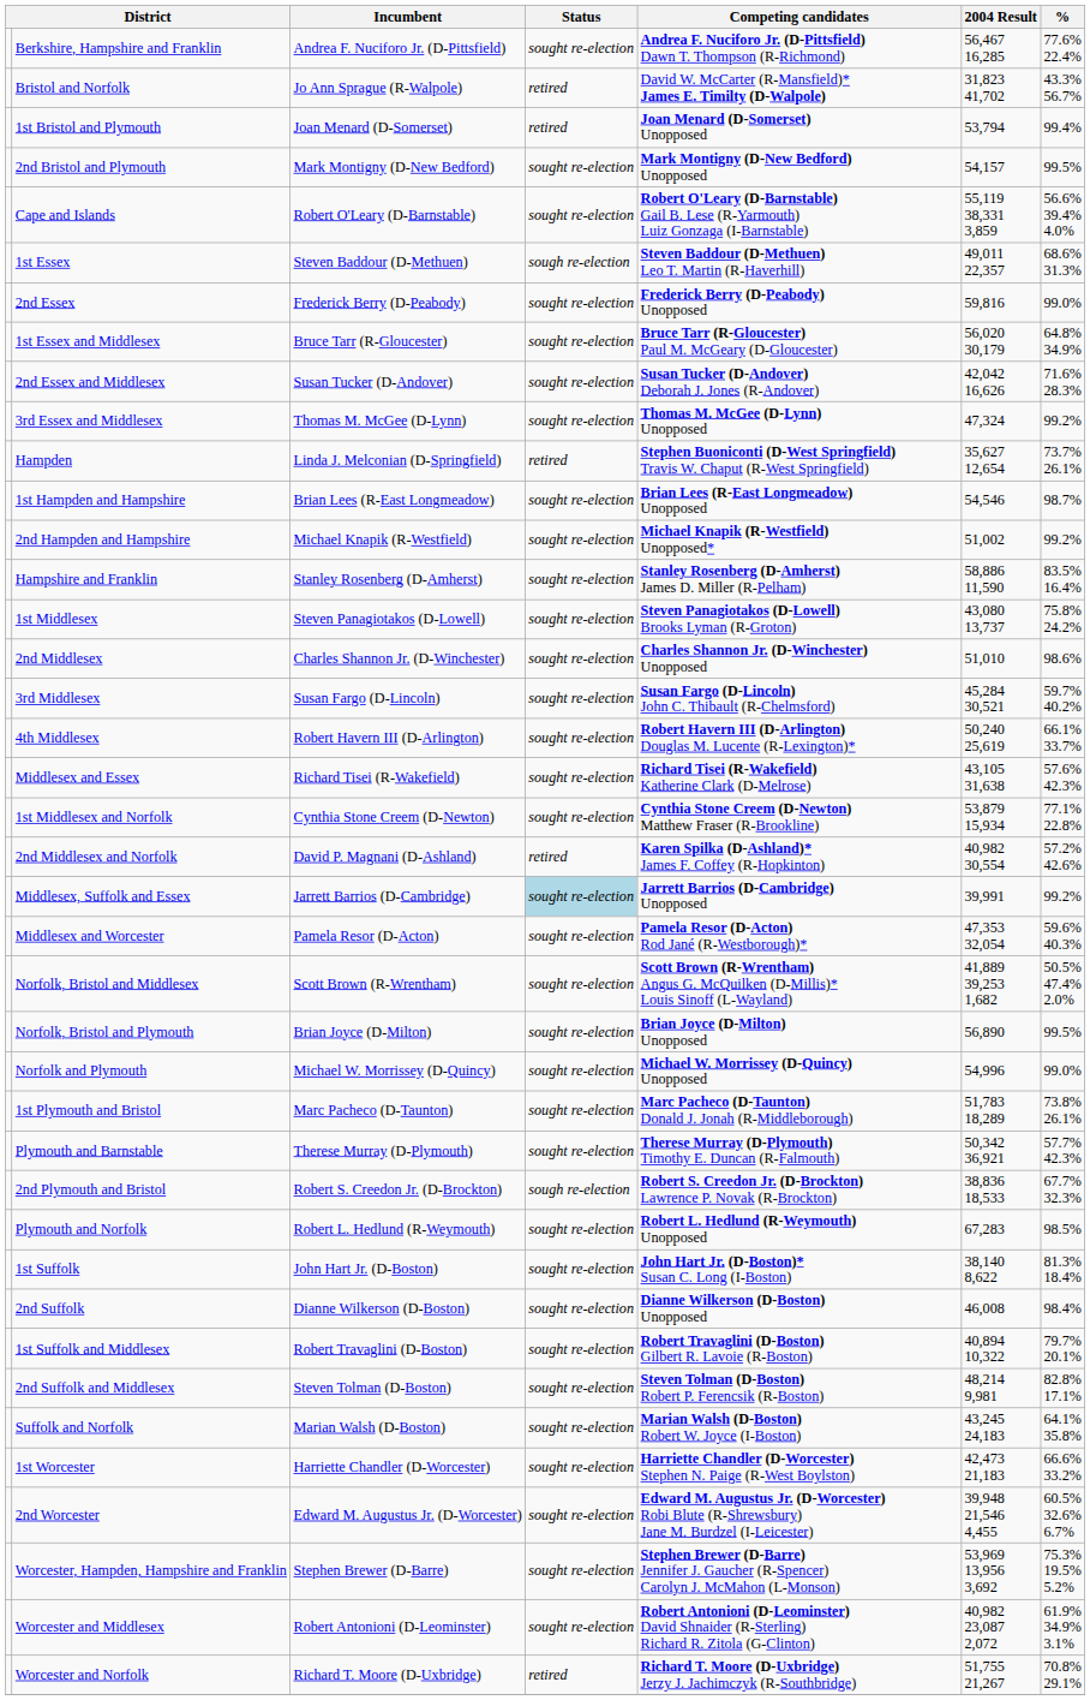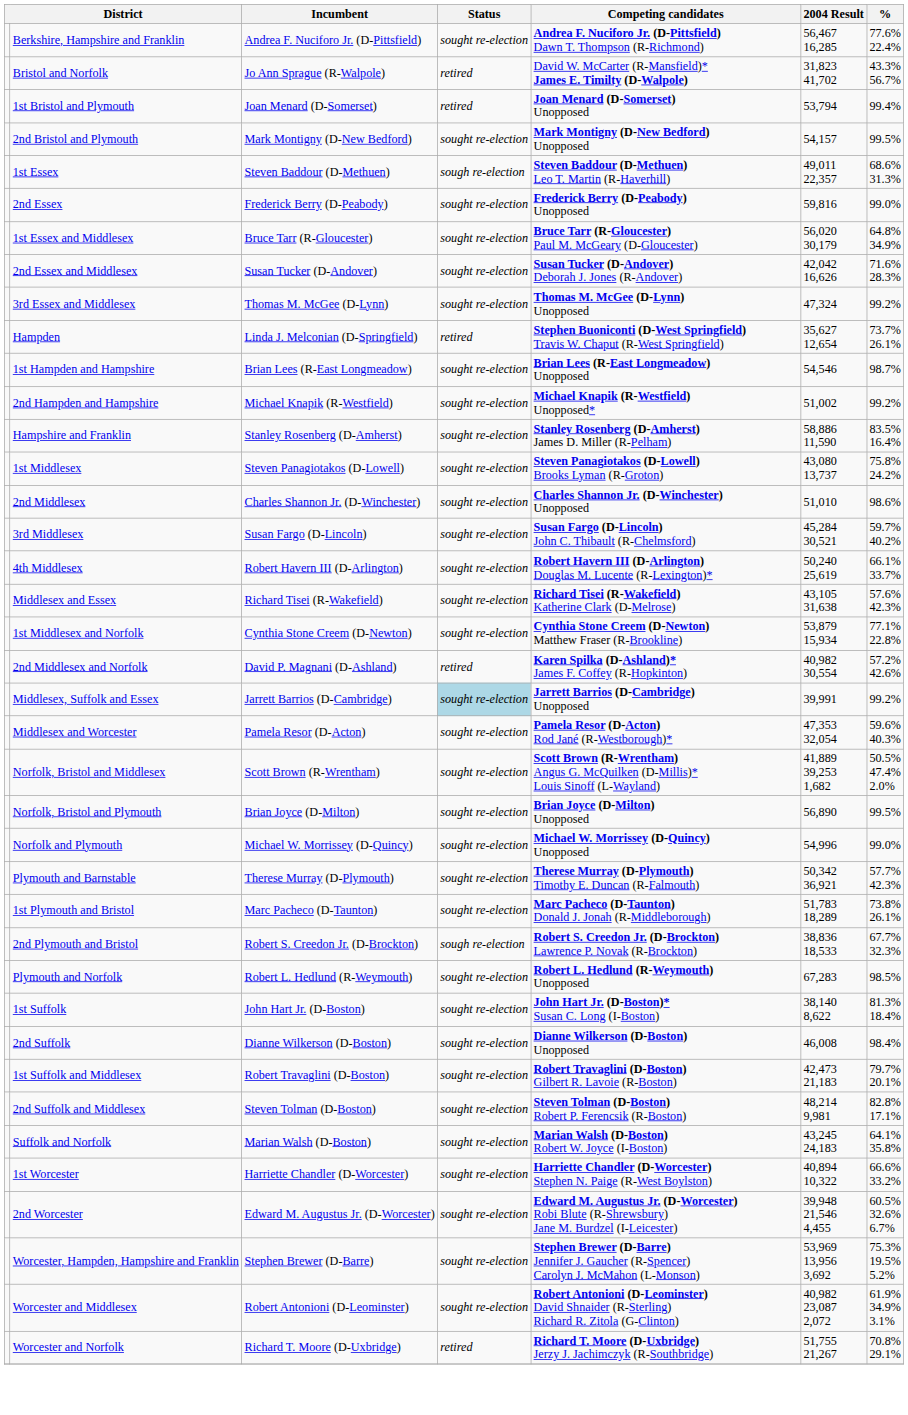 <table class=wikitable>
 <tr>
 <th colspan=2 align=center>District</th>
 <th>Incumbent</th>
 <th>Status</th>
 <th width=30%>Competing candidates</th>
 <th>2004 Result</th>
 <th>%</th>
 </tr>
 <tr>
 <td></td>
 <td><a href='#'>Berkshire, Hampshire and Franklin</a></td>
 <td><a href='#'>Andrea F. Nuciforo Jr.</a> (D-<a href='#'>Pittsfield</a>)</td>
 <td><em>sought re-election</em></td>
 <td><strong><a href='#'>Andrea F. Nuciforo Jr.</a> (D-<a href='#'>Pittsfield</a>)</strong> <br> <a href='#'>Dawn T. Thompson</a> (R-<a href='#'>Richmond</a>)</td>
 <td>56,467<br>16,285</td>
 <td>77.6%<br>22.4%</td>
 </tr>
 <tr>
 <td></td>
 <td><a href='#'>Bristol and Norfolk</a></td>
 <td><a href='#'>Jo Ann Sprague</a> (R-<a href='#'>Walpole</a>)</td>
 <td><em>retired</em></td>
 <td><a href='#'>David W. McCarter</a> (R-<a href='#'>Mansfield</a>)<a href='#'>*</a> <br> <strong><a href='#'>James E. Timilty</a> (D-<a href='#'>Walpole</a>)</strong></td>
 <td>31,823<br>41,702</td>
 <td>43.3%<br>56.7%</td>
 </tr>
 <tr>
 <td></td>
 <td><a href='#'>1st Bristol and Plymouth</a></td>
 <td><a href='#'>Joan Menard</a> (D-<a href='#'>Somerset</a>)</td>
 <td><em>retired</em></td>
 <td><strong><a href='#'>Joan Menard</a> (D-<a href='#'>Somerset</a>)</strong> <br> Unopposed</td>
 <td>53,794</td>
 <td>99.4%</td>
 </tr>
 <tr>
 <td></td>
 <td><a href='#'>2nd Bristol and Plymouth</a></td>
 <td><a href='#'>Mark Montigny</a> (D-<a href='#'>New Bedford</a>)</td>
 <td><em>sought re-election</em></td>
 <td><strong><a href='#'>Mark Montigny</a> (D-<a href='#'>New Bedford</a>)</strong> <br> Unopposed</td>
 <td>54,157</td>
 <td>99.5%</td>
-</tr>
-<tr>
-<td></td>
-<td><a href='#'>Cape and Islands</a></td>
-<td><a href='#'>Robert O'Leary</a> (D-<a href='#'>Barnstable</a>)</td>
-<td><em>sought re-election</em></td>
-<td><strong><a href='#'>Robert O'Leary</a> (D-<a href='#'>Barnstable</a>)</strong> <br> <a href='#'>Gail B. Lese</a> (R-<a href='#'>Yarmouth</a>) <br> <a href='#'>Luiz Gonzaga</a> (I-<a href='#'>Barnstable</a>)</td>
-<td>55,119<br>38,331<br>3,859</td>
-<td>56.6%<br>39.4%<br>4.0%</td>
 </tr>
 <tr>
 <td></td>
 <td><a href='#'>1st Essex</a></td>
 <td><a href='#'>Steven Baddour</a> (D-<a href='#'>Methuen</a>)</td>
 <td><em>sough re-election</em></td>
 <td><strong><a href='#'>Steven Baddour</a> (D-<a href='#'>Methuen</a>)</strong> <br> <a href='#'>Leo T. Martin</a> (R-<a href='#'>Haverhill</a>)</td>
 <td>49,011<br>22,357</td>
 <td>68.6%<br>31.3%</td>
 </tr>
 <tr>
 <td></td>
 <td><a href='#'>2nd Essex</a></td>
 <td><a href='#'>Frederick Berry</a> (D-<a href='#'>Peabody</a>)</td>
 <td><em>sought re-election</em></td>
 <td><strong><a href='#'>Frederick Berry</a> (D-<a href='#'>Peabody</a>)</strong> <br> Unopposed</td>
 <td>59,816</td>
 <td>99.0%</td>
 </tr>
 <tr>
 <td></td>
 <td><a href='#'>1st Essex and Middlesex</a></td>
 <td><a href='#'>Bruce Tarr</a> (R-<a href='#'>Gloucester</a>)</td>
 <td><em>sought re-election</em></td>
 <td><strong><a href='#'>Bruce Tarr</a> (R-<a href='#'>Gloucester</a>)</strong> <br> <a href='#'>Paul M. McGeary</a> (D-<a href='#'>Gloucester</a>)</td>
 <td>56,020<br>30,179</td>
 <td>64.8%<br>34.9%</td>
 </tr>
 <tr>
 <td></td>
 <td><a href='#'>2nd Essex and Middlesex</a></td>
 <td><a href='#'>Susan Tucker</a> (D-<a href='#'>Andover</a>)</td>
 <td><em>sought re-election</em></td>
 <td><strong><a href='#'>Susan Tucker</a> (D-<a href='#'>Andover</a>)</strong> <br> <a href='#'>Deborah J. Jones</a> (R-<a href='#'>Andover</a>)</td>
 <td>42,042<br>16,626</td>
 <td>71.6%<br>28.3%</td>
 </tr>
 <tr>
 <td></td>
 <td><a href='#'>3rd Essex and Middlesex</a></td>
 <td><a href='#'>Thomas M. McGee</a> (D-<a href='#'>Lynn</a>)</td>
 <td><em>sought re-election</em></td>
 <td><strong><a href='#'>Thomas M. McGee</a> (D-<a href='#'>Lynn</a>)</strong> <br> Unopposed</td>
 <td>47,324</td>
 <td>99.2%</td>
 </tr>
 <tr>
 <td></td>
 <td><a href='#'>Hampden</a></td>
 <td><a href='#'>Linda J. Melconian</a> (D-<a href='#'>Springfield</a>)</td>
 <td><em>retired</em></td>
 <td><strong><a href='#'>Stephen Buoniconti</a> (D-<a href='#'>West Springfield</a>)</strong> <br> <a href='#'>Travis W. Chaput</a> (R-<a href='#'>West Springfield</a>)</td>
 <td>35,627<br>12,654</td>
 <td>73.7%<br>26.1%</td>
 </tr>
 <tr>
 <td></td>
 <td><a href='#'>1st Hampden and Hampshire</a></td>
 <td><a href='#'>Brian Lees</a> (R-<a href='#'>East Longmeadow</a>)</td>
 <td><em>sought re-election</em></td>
 <td><strong><a href='#'>Brian Lees</a> (R-<a href='#'>East Longmeadow</a>)</strong> <br> Unopposed</td>
 <td>54,546</td>
 <td>98.7%</td>
 </tr>
 <tr>
 <td></td>
 <td><a href='#'>2nd Hampden and Hampshire</a></td>
 <td><a href='#'>Michael Knapik</a> (R-<a href='#'>Westfield</a>)</td>
 <td><em>sought re-election</em></td>
 <td><strong><a href='#'>Michael Knapik</a> (R-<a href='#'>Westfield</a>)</strong> <br> Unopposed<a href='#'>*</a></td>
 <td>51,002</td>
 <td>99.2%</td>
 </tr>
 <tr>
 <td></td>
 <td><a href='#'>Hampshire and Franklin</a></td>
 <td><a href='#'>Stanley Rosenberg</a> (D-<a href='#'>Amherst</a>)</td>
 <td><em>sought re-election</em></td>
 <td><strong><a href='#'>Stanley Rosenberg</a> (D-<a href='#'>Amherst</a>)</strong> <br> James D. Miller (R-<a href='#'>Pelham</a>)</td>
 <td>58,886<br>11,590</td>
 <td>83.5%<br>16.4%</td>
 </tr>
 <tr>
 <td></td>
 <td><a href='#'>1st Middlesex</a></td>
 <td><a href='#'>Steven Panagiotakos</a> (D-<a href='#'>Lowell</a>)</td>
 <td><em>sought re-election</em></td>
 <td><strong><a href='#'>Steven Panagiotakos</a> (D-<a href='#'>Lowell</a>)</strong> <br> <a href='#'>Brooks Lyman</a> (R-<a href='#'>Groton</a>)</td>
 <td>43,080<br>13,737</td>
 <td>75.8%<br>24.2%</td>
 </tr>
 <tr>
 <td></td>
 <td><a href='#'>2nd Middlesex</a></td>
 <td><a href='#'>Charles Shannon Jr.</a> (D-<a href='#'>Winchester</a>)</td>
 <td><em>sought re-election</em></td>
 <td><strong><a href='#'>Charles Shannon Jr.</a> (D-<a href='#'>Winchester</a>)</strong> <br> Unopposed</td>
 <td>51,010</td>
 <td>98.6%</td>
 </tr>
 <tr>
 <td></td>
 <td><a href='#'>3rd Middlesex</a></td>
 <td><a href='#'>Susan Fargo</a> (D-<a href='#'>Lincoln</a>)</td>
 <td><em>sought re-election</em></td>
 <td><strong><a href='#'>Susan Fargo</a> (D-<a href='#'>Lincoln</a>)</strong> <br> <a href='#'>John C. Thibault</a> (R-<a href='#'>Chelmsford</a>)</td>
 <td>45,284<br>30,521</td>
 <td>59.7%<br>40.2%</td>
 </tr>
 <tr>
 <td></td>
 <td><a href='#'>4th Middlesex</a></td>
 <td><a href='#'>Robert Havern III</a> (D-<a href='#'>Arlington</a>)</td>
 <td><em>sought re-election</em></td>
 <td><strong><a href='#'>Robert Havern III</a> (D-<a href='#'>Arlington</a>)</strong> <br> <a href='#'>Douglas M. Lucente</a> (R-<a href='#'>Lexington</a>)<a href='#'>*</a></td>
 <td>50,240<br>25,619</td>
 <td>66.1%<br>33.7%</td>
 </tr>
 <tr>
 <td></td>
 <td><a href='#'>Middlesex and Essex</a></td>
 <td><a href='#'>Richard Tisei</a> (R-<a href='#'>Wakefield</a>)</td>
 <td><em>sought re-election</em></td>
 <td><strong><a href='#'>Richard Tisei</a> (R-<a href='#'>Wakefield</a>)</strong> <br> <a href='#'>Katherine Clark</a> (D-<a href='#'>Melrose</a>)</td>
 <td>43,105<br>31,638</td>
 <td>57.6%<br>42.3%</td>
 </tr>
 <tr>
 <td></td>
 <td><a href='#'>1st Middlesex and Norfolk</a></td>
 <td><a href='#'>Cynthia Stone Creem</a> (D-<a href='#'>Newton</a>)</td>
 <td><em>sought re-election</em></td>
 <td><strong><a href='#'>Cynthia Stone Creem</a> (D-<a href='#'>Newton</a>)</strong> <br> Matthew Fraser (R-<a href='#'>Brookline</a>)</td>
 <td>53,879<br>15,934</td>
 <td>77.1%<br>22.8%</td>
 </tr>
 <tr>
 <td></td>
 <td><a href='#'>2nd Middlesex and Norfolk</a></td>
 <td><a href='#'>David P. Magnani</a> (D-<a href='#'>Ashland</a>)</td>
 <td><em>retired</em></td>
 <td><strong><a href='#'>Karen Spilka</a> (D-<a href='#'>Ashland</a>)<a href='#'>*</a></strong> <br> <a href='#'>James F. Coffey</a> (R-<a href='#'>Hopkinton</a>)</td>
 <td>40,982<br>30,554</td>
 <td>57.2%<br>42.6%</td>
 </tr>
 <tr>
 <td></td>
 <td><a href='#'>Middlesex, Suffolk and Essex</a></td>
 <td><a href='#'>Jarrett Barrios</a> (D-<a href='#'>Cambridge</a>)</td>
 <td style="background: lightblue;"><em>sought re-election</em></td>
 <td><strong><a href='#'>Jarrett Barrios</a> (D-<a href='#'>Cambridge</a>)</strong> <br> Unopposed</td>
 <td>39,991</td>
 <td>99.2%</td>
 </tr>
 <tr>
 <td></td>
 <td><a href='#'>Middlesex and Worcester</a></td>
 <td><a href='#'>Pamela Resor</a>  (D-<a href='#'>Acton</a>)</td>
 <td><em>sought re-election</em></td>
 <td><strong><a href='#'>Pamela Resor</a> (D-<a href='#'>Acton</a>)</strong> <br> <a href='#'>Rod Jané</a> (R-<a href='#'>Westborough</a>)<a href='#'>*</a></td>
 <td>47,353<br>32,054</td>
 <td>59.6%<br>40.3%</td>
 </tr>
 <tr>
 <td></td>
 <td><a href='#'>Norfolk, Bristol and Middlesex</a></td>
 <td><a href='#'>Scott Brown</a>  (R-<a href='#'>Wrentham</a>)</td>
 <td><em>sought re-election</em></td>
 <td><strong><a href='#'>Scott Brown</a> (R-<a href='#'>Wrentham</a>)</strong> <br> <a href='#'>Angus G. McQuilken</a> (D-<a href='#'>Millis</a>)<a href='#'>*</a> <br> <a href='#'>Louis Sinoff</a> (L-<a href='#'>Wayland</a>)</td>
 <td>41,889<br>39,253<br>1,682</td>
 <td>50.5%<br>47.4%<br>2.0%</td>
 </tr>
 <tr>
 <td></td>
 <td><a href='#'>Norfolk, Bristol and Plymouth</a></td>
 <td><a href='#'>Brian Joyce</a>  (D-<a href='#'>Milton</a>)</td>
 <td><em>sought re-election</em></td>
 <td><strong><a href='#'>Brian Joyce</a>  (D-<a href='#'>Milton</a>)</strong> <br> Unopposed</td>
 <td>56,890</td>
 <td>99.5%</td>
 </tr>
 <tr>
 <td></td>
 <td><a href='#'>Norfolk and Plymouth</a></td>
 <td><a href='#'>Michael W. Morrissey</a>  (D-<a href='#'>Quincy</a>)</td>
 <td><em>sought re-election</em></td>
 <td><strong><a href='#'>Michael W. Morrissey</a>  (D-<a href='#'>Quincy</a>)</strong> <br> Unopposed</td>
 <td>54,996</td>
 <td>99.0%</td>
 </tr>
 <tr>
 <td></td>
+<td><a href='#'>Plymouth and Barnstable</a></td>
+<td><a href='#'>Therese Murray</a>  (D-<a href='#'>Plymouth</a>)</td>
+<td><em>sought re-election</em></td>
+<td><strong><a href='#'>Therese Murray</a>  (D-<a href='#'>Plymouth</a>)</strong> <br> <a href='#'>Timothy E. Duncan</a>  (R-<a href='#'>Falmouth</a>)</td>
+<td>50,342<br>36,921</td>
+<td>57.7%<br>42.3%</td>
+</tr>
+<tr>
+<td></td>
 <td><a href='#'>1st Plymouth and Bristol</a></td>
 <td><a href='#'>Marc Pacheco</a>  (D-<a href='#'>Taunton</a>)</td>
 <td><em>sought re-election</em></td>
 <td><strong><a href='#'>Marc Pacheco</a>  (D-<a href='#'>Taunton</a>)</strong> <br> <a href='#'>Donald J. Jonah</a>  (R-<a href='#'>Middleborough</a>)</td>
 <td>51,783<br>18,289</td>
 <td>73.8%<br>26.1%</td>
-</tr>
-<tr>
-<td></td>
-<td><a href='#'>Plymouth and Barnstable</a></td>
-<td><a href='#'>Therese Murray</a>  (D-<a href='#'>Plymouth</a>)</td>
-<td><em>sought re-election</em></td>
-<td><strong><a href='#'>Therese Murray</a>  (D-<a href='#'>Plymouth</a>)</strong> <br> <a href='#'>Timothy E. Duncan</a>  (R-<a href='#'>Falmouth</a>)</td>
-<td>50,342<br>36,921</td>
-<td>57.7%<br>42.3%</td>
 </tr>
 <tr>
 <td></td>
 <td><a href='#'>2nd Plymouth and Bristol</a></td>
 <td><a href='#'>Robert S. Creedon Jr.</a>  (D-<a href='#'>Brockton</a>)</td>
 <td><em>sough re-election</em></td>
 <td><strong><a href='#'>Robert S. Creedon Jr.</a>  (D-<a href='#'>Brockton</a>)</strong> <br> <a href='#'>Lawrence P. Novak</a> (R-<a href='#'>Brockton</a>)</td>
 <td>38,836<br>18,533</td>
 <td>67.7%<br>32.3%</td>
 </tr>
 <tr>
 <td></td>
 <td><a href='#'>Plymouth and Norfolk</a></td>
 <td><a href='#'>Robert L. Hedlund</a> (R-<a href='#'>Weymouth</a>)</td>
 <td><em>sought re-election</em></td>
 <td><strong><a href='#'>Robert L. Hedlund</a> (R-<a href='#'>Weymouth</a>)</strong> <br> Unopposed</td>
 <td>67,283</td>
 <td>98.5%</td>
 </tr>
 <tr>
 <td></td>
 <td><a href='#'>1st Suffolk</a></td>
 <td><a href='#'>John Hart Jr.</a> (D-<a href='#'>Boston</a>)</td>
 <td><em>sought re-election</em></td>
 <td><strong><a href='#'>John Hart Jr.</a> (D-<a href='#'>Boston</a>)<a href='#'>*</a></strong> <br> <a href='#'>Susan C. Long</a> (I-<a href='#'>Boston</a>)</td>
 <td>38,140<br>8,622</td>
 <td>81.3%<br>18.4%</td>
 </tr>
 <tr>
 <td></td>
 <td><a href='#'>2nd Suffolk</a></td>
 <td><a href='#'>Dianne Wilkerson</a> (D-<a href='#'>Boston</a>)</td>
 <td><em>sought re-election</em></td>
 <td><strong><a href='#'>Dianne Wilkerson</a> (D-<a href='#'>Boston</a>)</strong> <br> Unopposed</td>
 <td>46,008</td>
 <td>98.4%</td>
 </tr>
 <tr>
 <td></td>
 <td><a href='#'>1st Suffolk and Middlesex</a></td>
 <td><a href='#'>Robert Travaglini</a> (D-<a href='#'>Boston</a>)</td>
 <td><em>sought re-election</em></td>
 <td><strong><a href='#'>Robert Travaglini</a> (D-<a href='#'>Boston</a>)</strong> <br> <a href='#'>Gilbert R. Lavoie</a> (R-<a href='#'>Boston</a>)</td>
-<td>40,894<br>10,322</td>
+<td>42,473<br>21,183</td>
 <td>79.7%<br>20.1%</td>
 </tr>
 <tr>
 <td></td>
 <td><a href='#'>2nd Suffolk and Middlesex</a></td>
 <td><a href='#'>Steven Tolman</a> (D-<a href='#'>Boston</a>)</td>
 <td><em>sought re-election</em></td>
 <td><strong><a href='#'>Steven Tolman</a> (D-<a href='#'>Boston</a>)</strong> <br> <a href='#'>Robert P. Ferencsik</a> (R-<a href='#'>Boston</a>)</td>
 <td>48,214<br>9,981</td>
 <td>82.8%<br>17.1%</td>
 </tr>
 <tr>
 <td></td>
 <td><a href='#'>Suffolk and Norfolk</a></td>
 <td><a href='#'>Marian Walsh</a> (D-<a href='#'>Boston</a>)</td>
 <td><em>sought re-election</em></td>
 <td><strong><a href='#'>Marian Walsh</a> (D-<a href='#'>Boston</a>)</strong> <br> <a href='#'>Robert W. Joyce</a>  (I-<a href='#'>Boston</a>)</td>
 <td>43,245<br>24,183</td>
 <td>64.1%<br>35.8%</td>
 </tr>
 <tr>
 <td></td>
 <td><a href='#'>1st Worcester</a></td>
 <td><a href='#'>Harriette Chandler</a> (D-<a href='#'>Worcester</a>)</td>
 <td><em>sought re-election</em></td>
 <td><strong><a href='#'>Harriette Chandler</a> (D-<a href='#'>Worcester</a>)</strong><br> <a href='#'>Stephen N. Paige</a>  (R-<a href='#'>West Boylston</a>)</td>
-<td>42,473<br>21,183</td>
+<td>40,894<br>10,322</td>
 <td>66.6%<br>33.2%</td>
 </tr>
 <tr>
 <td></td>
 <td><a href='#'>2nd Worcester</a></td>
 <td><a href='#'>Edward M. Augustus Jr.</a> (D-<a href='#'>Worcester</a>)</td>
 <td><em>sought re-election</em></td>
 <td><strong><a href='#'>Edward M. Augustus Jr.</a> (D-<a href='#'>Worcester</a>)</strong> <br> <a href='#'>Robi Blute</a>  (R-<a href='#'>Shrewsbury</a>) <br> <a href='#'>Jane M. Burdzel</a>  (I-<a href='#'>Leicester</a>)</td>
 <td>39,948<br>21,546<br>4,455</td>
 <td>60.5%<br>32.6%<br>6.7%</td>
 </tr>
 <tr>
 <td></td>
 <td><a href='#'>Worcester, Hampden, Hampshire and Franklin</a></td>
 <td><a href='#'>Stephen Brewer</a> (D-<a href='#'>Barre</a>)</td>
 <td><em>sought re-election</em></td>
 <td><strong><a href='#'>Stephen Brewer</a> (D-<a href='#'>Barre</a>)</strong> <br> <a href='#'>Jennifer J. Gaucher</a> (R-<a href='#'>Spencer</a>) <br> <a href='#'>Carolyn J. McMahon</a> (L-<a href='#'>Monson</a>)</td>
 <td>53,969<br>13,956<br>3,692</td>
 <td>75.3%<br>19.5%<br>5.2%</td>
 </tr>
 <tr>
 <td></td>
 <td><a href='#'>Worcester and Middlesex</a></td>
 <td><a href='#'>Robert Antonioni</a> (D-<a href='#'>Leominster</a>)</td>
 <td><em>sought re-election</em></td>
 <td><strong><a href='#'>Robert Antonioni</a> (D-<a href='#'>Leominster</a>)</strong> <br> <a href='#'>David Shnaider</a> (R-<a href='#'>Sterling</a>) <br> <a href='#'>Richard R. Zitola</a> (G-<a href='#'>Clinton</a>)</td>
 <td>40,982<br>23,087<br>2,072</td>
 <td>61.9%<br>34.9%<br>3.1%</td>
 </tr>
 <tr>
 <td></td>
 <td><a href='#'>Worcester and Norfolk</a></td>
 <td><a href='#'>Richard T. Moore</a> (D-<a href='#'>Uxbridge</a>)</td>
 <td><em>retired</em></td>
 <td><strong><a href='#'>Richard T. Moore</a> (D-<a href='#'>Uxbridge</a>)</strong> <br> <a href='#'>Jerzy J. Jachimczyk</a> (R-<a href='#'>Southbridge</a>)</td>
 <td>51,755<br>21,267</td>
 <td>70.8%<br>29.1%</td>
 </tr>
 <tr>
 </tr>
 </table>
